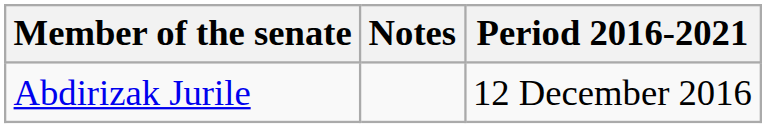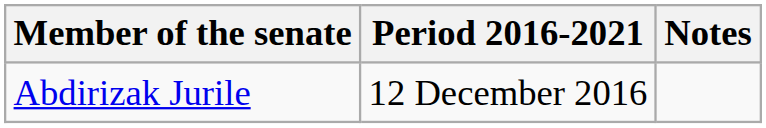 <table class="wikitable">
 <tr>
 <th>Member of the senate</th>
+<th>Period 2016-2021</th>
 <th>Notes</th>
-<th>Period 2016-2021</th>
 </tr>
 <tr>
 <td><a href='#'>Abdirizak Jurile</a></td>
+<td>12 December 2016</td>
 <td></td>
-<td>12 December 2016</td>
 </tr>
 </table>
